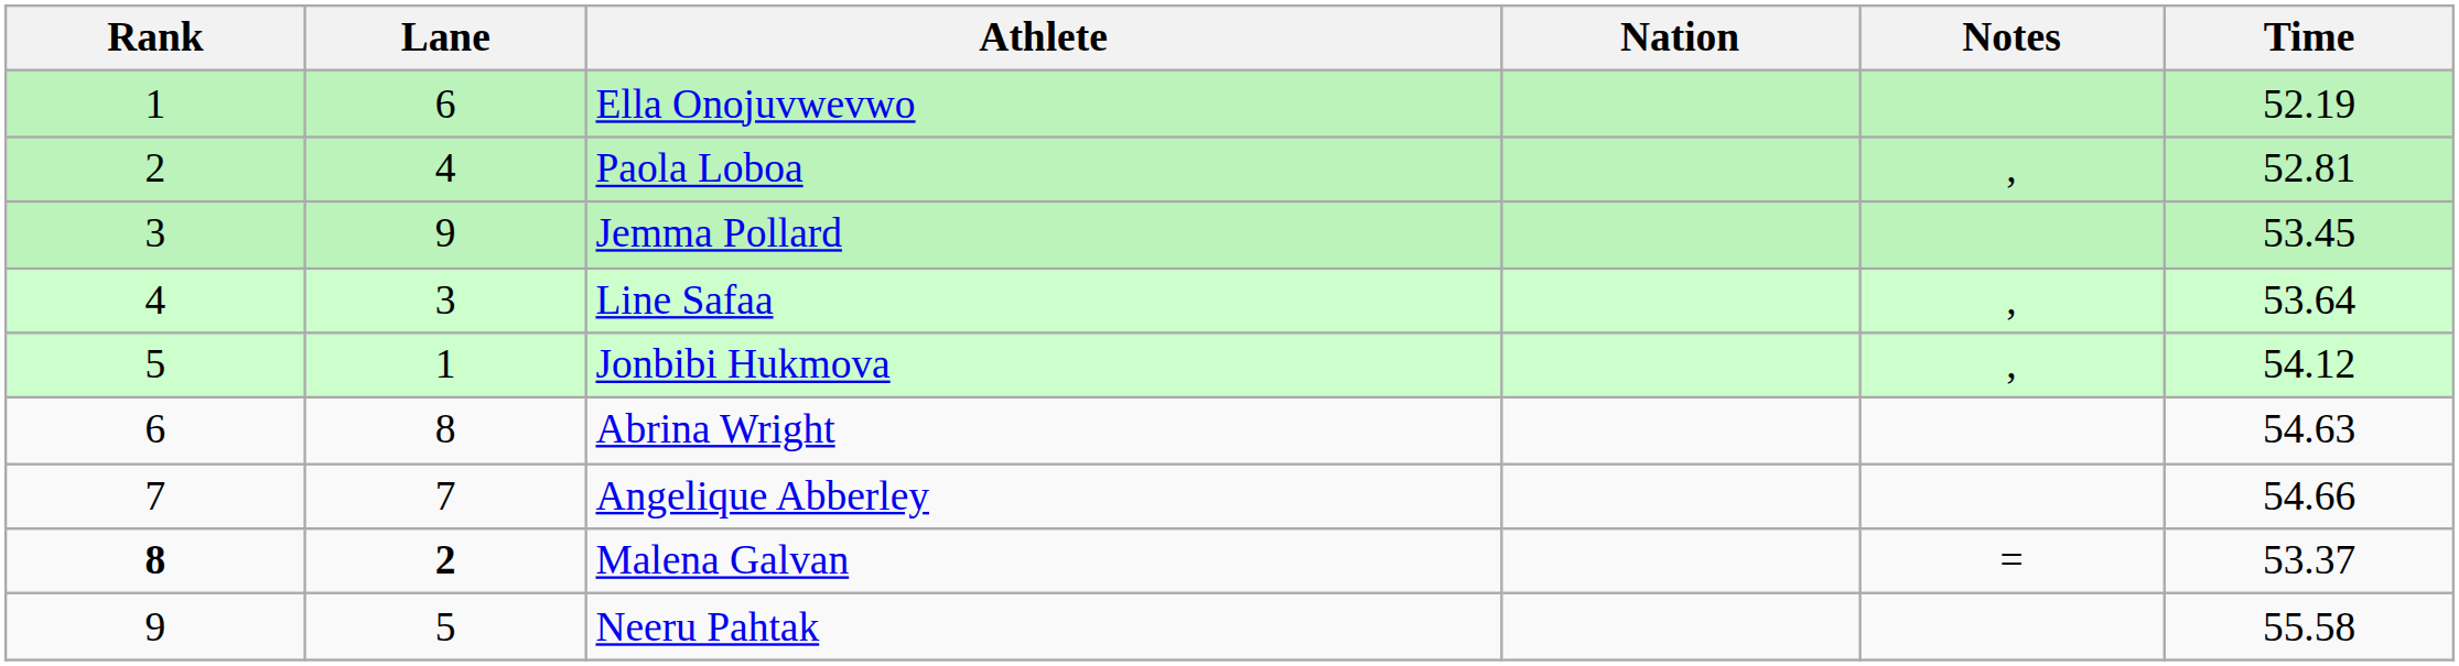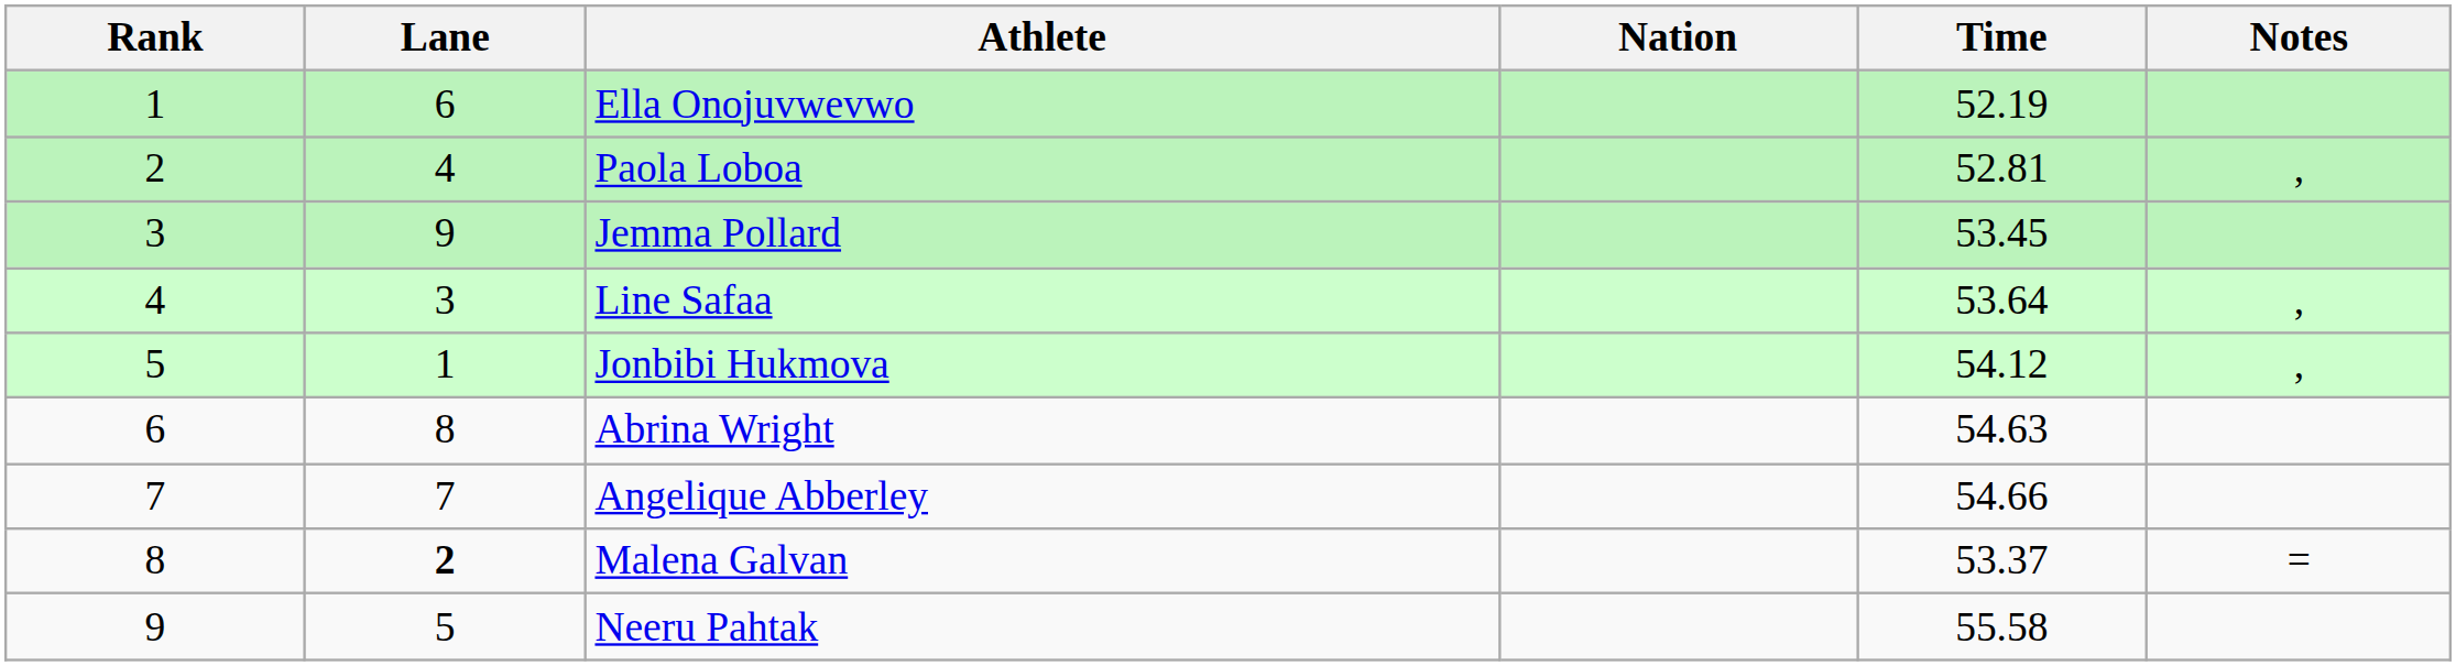 <table class="wikitable sortable" style="text-align:center;width: 60%;">
 <tr>
 <th scope="col">Rank</th>
 <th scope="col">Lane</th>
 <th scope="col">Athlete</th>
 <th scope="col">Nation</th>
+<th scope="col">Time</th>
 <th scope="col">Notes</th>
-<th scope="col">Time</th>
 </tr>
 <tr bgcolor=bbf3bb>
 <td>1</td>
 <td>6</td>
 <td align=left><a href='#'>Ella Onojuvwevwo</a></td>
 <td align=left></td>
+<td>52.19</td>
 <td></td>
-<td>52.19</td>
 </tr>
 <tr bgcolor=bbf3bb>
 <td>2</td>
 <td>4</td>
 <td align=left><a href='#'>Paola Loboa</a></td>
 <td align=left></td>
+<td>52.81</td>
 <td>, </td>
-<td>52.81</td>
 </tr>
 <tr bgcolor=bbf3bb>
 <td>3</td>
 <td>9</td>
 <td align=left><a href='#'>Jemma Pollard</a></td>
 <td align=left></td>
+<td>53.45</td>
 <td></td>
-<td>53.45</td>
 </tr>
 <tr bgcolor=ccffcc>
 <td>4</td>
 <td>3</td>
 <td align=left><a href='#'>Line Safaa</a></td>
 <td align=left></td>
+<td>53.64</td>
 <td>, </td>
-<td>53.64</td>
 </tr>
 <tr bgcolor=ccffcc>
 <td>5</td>
 <td>1</td>
 <td align=left><a href='#'>Jonbibi Hukmova</a></td>
 <td align=left></td>
+<td>54.12</td>
 <td>, </td>
-<td>54.12</td>
 </tr>
 <tr>
 <td>6</td>
 <td>8</td>
 <td align=left><a href='#'>Abrina Wright</a></td>
 <td align=left></td>
+<td>54.63</td>
 <td></td>
-<td>54.63</td>
 </tr>
 <tr>
 <td>7</td>
 <td>7</td>
 <td align=left><a href='#'>Angelique Abberley</a></td>
 <td align=left></td>
+<td>54.66</td>
 <td></td>
-<td>54.66</td>
 </tr>
 <tr>
-<td><strong>8</strong></td>
+<td>8</td>
 <td><strong>2</strong></td>
 <td align=left><a href='#'>Malena Galvan</a></td>
 <td align=left></td>
+<td>53.37</td>
 <td>=</td>
-<td>53.37</td>
 </tr>
 <tr>
 <td>9</td>
 <td>5</td>
 <td align=left><a href='#'>Neeru Pahtak</a></td>
 <td align=left></td>
+<td>55.58</td>
 <td></td>
-<td>55.58</td>
 </tr>
 </table>
